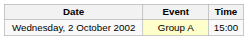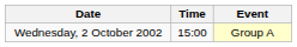 <table class = "wikitable" style="text-align:center;">
 <tr>
 <th width=220>Date</th>
+<th width=50>Time</th>
 <th width=100>Event</th>
-<th width=50>Time</th>
 </tr>
 <tr>
 <td>Wednesday, 2 October 2002</td>
+<td>15:00</td>
 <td bgcolor=ffffcc>Group A</td>
-<td>15:00</td>
 </tr>
 </table>
